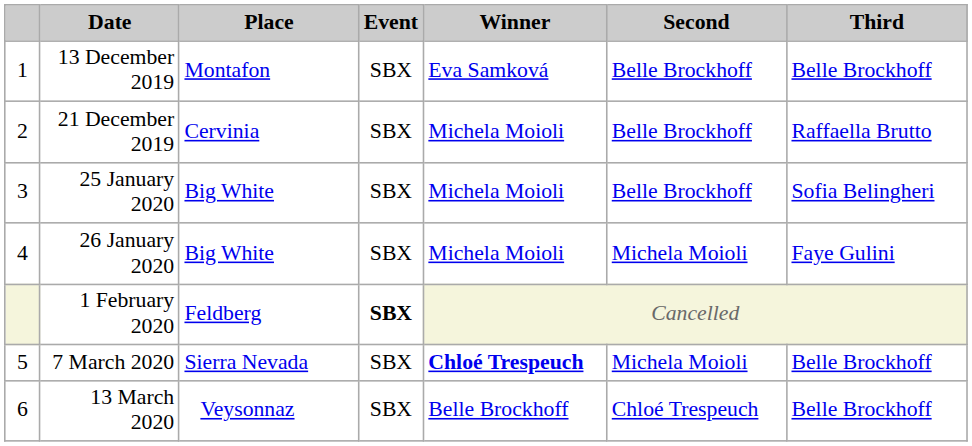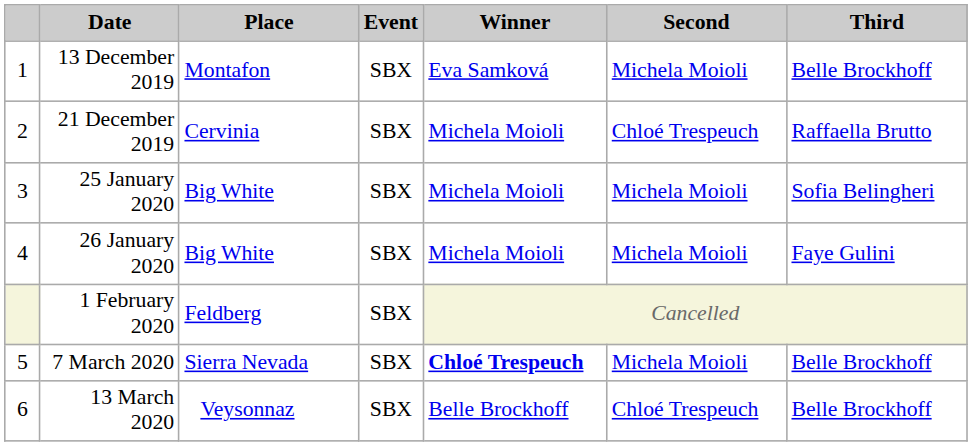 <table class="wikitable plainrowheaders" style="background:#fff; font-size:86%; line-height:16px; border:grey solid 1px; border-collapse:collapse;">
 <tr>
 <th scope="col" style="background:#ccc; width:30px;"></th>
 <th scope="col" style="background:#ccc; width:120px;">Date</th>
 <th scope="col" style="background:#ccc; width:180px;">Place</th>
 <th scope="col" style="background:#ccc; width:30px;">Event</th>
 <th scope="col" style="background:#ccc; width:185px;">Winner</th>
 <th scope="col" style="background:#ccc; width:185px;">Second</th>
 <th scope="col" style="background:#ccc; width:185px;">Third</th>
 </tr>
 <tr>
 <td align="center">1</td>
 <td align="right">13 December 2019</td>
 <td> <a href='#'>Montafon</a></td>
 <td align="center">SBX</td>
 <td> <a href='#'>Eva Samková</a></td>
-<td> <a href='#'>Belle Brockhoff</a></td>
+<td> <a href='#'>Michela Moioli</a></td>
 <td> <a href='#'>Belle Brockhoff</a></td>
 </tr>
 <tr>
 <td align="center">2</td>
 <td align="right">21 December 2019</td>
 <td> <a href='#'>Cervinia</a></td>
 <td align="center">SBX</td>
 <td> <a href='#'>Michela Moioli</a></td>
-<td> <a href='#'>Belle Brockhoff</a></td>
+<td> <a href='#'>Chloé Trespeuch</a></td>
 <td> <a href='#'>Raffaella Brutto</a></td>
 </tr>
 <tr>
 <td align="center">3</td>
 <td align="right">25 January 2020</td>
 <td> <a href='#'>Big White</a></td>
 <td align="center">SBX</td>
 <td> <a href='#'>Michela Moioli</a></td>
-<td> <a href='#'>Belle Brockhoff</a></td>
+<td> <a href='#'>Michela Moioli</a></td>
 <td> <a href='#'>Sofia Belingheri</a></td>
 </tr>
 <tr>
 <td align="center">4</td>
 <td align="right">26 January 2020</td>
 <td> <a href='#'>Big White</a></td>
 <td align="center">SBX</td>
 <td> <a href='#'>Michela Moioli</a></td>
 <td> <a href='#'>Michela Moioli</a></td>
 <td> <a href='#'>Faye Gulini</a></td>
 </tr>
 <tr>
 <td bgcolor="F5F5DC"></td>
 <td align="right">1 February 2020</td>
 <td> <a href='#'>Feldberg</a></td>
-<td align="center"><strong>SBX</strong></td>
+<td align="center">SBX</td>
 <td colspan=5 align=center bgcolor="F5F5DC" style=color:#696969><em>Cancelled</em></td>
 </tr>
 <tr>
 <td align="center">5</td>
 <td align="right">7 March 2020</td>
 <td> <a href='#'>Sierra Nevada</a></td>
 <td align="center">SBX</td>
 <td><strong> <a href='#'>Chloé Trespeuch</a></strong></td>
 <td> <a href='#'>Michela Moioli</a></td>
 <td> <a href='#'>Belle Brockhoff</a></td>
 </tr>
 <tr>
 <td align="center">6</td>
 <td align="right">13 March 2020</td>
 <td>   <a href='#'>Veysonnaz</a></td>
 <td align="center">SBX</td>
 <td> <a href='#'>Belle Brockhoff</a></td>
 <td> <a href='#'>Chloé Trespeuch</a></td>
 <td> <a href='#'>Belle Brockhoff</a></td>
 </tr>
 </table>
